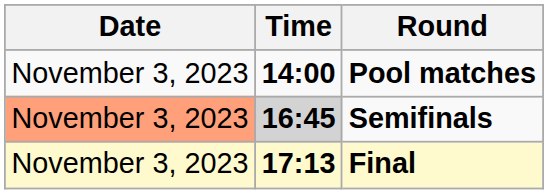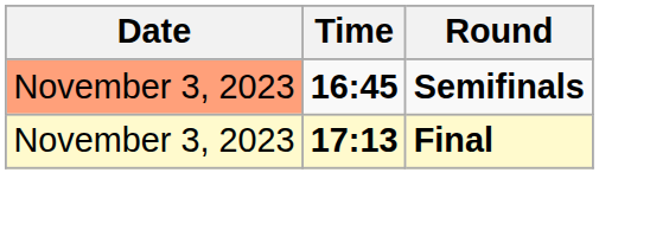 <table class="wikitable">
 <tr>
 <th>Date</th>
 <th>Time</th>
 <th>Round</th>
 </tr>
 <tr>
-<td>November 3, 2023</td>
-<td><strong>14:00</strong></td>
-<td><strong>Pool matches</strong></td>
-</tr>
-<tr>
 <td style="background: lightsalmon;">November 3, 2023</td>
-<td style="background: lightgrey;"><strong>16:45</strong></td>
+<td><strong>16:45</strong></td>
 <td><strong>Semifinals</strong></td>
 </tr>
 <tr style=background:lemonchiffon>
 <td>November 3, 2023</td>
 <td><strong>17:13</strong></td>
 <td><strong>Final</strong></td>
 </tr>
 </table>
